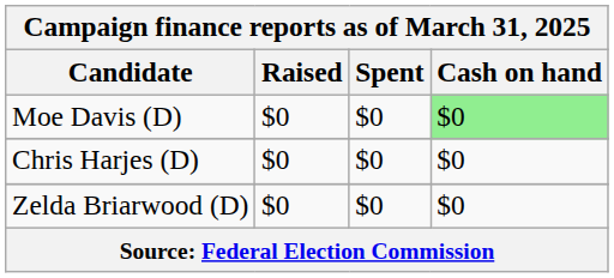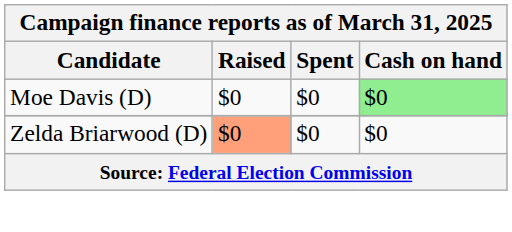 <table class="wikitable sortable">
 <tr>
 <th colspan=4>Campaign finance reports as of March 31, 2025</th>
 </tr>
 <tr style="text-align:center;">
 <th>Candidate</th>
 <th>Raised</th>
 <th>Spent</th>
 <th>Cash on hand</th>
 </tr>
 <tr>
 <td>Moe Davis (D)</td>
 <td>$0</td>
 <td>$0</td>
 <td style="background: lightgreen;">$0</td>
 </tr>
 <tr>
 </tr>
 <tr>
-<td>Chris Harjes (D)</td>
-<td>$0</td>
-<td>$0</td>
-<td>$0</td>
-</tr>
-<tr>
 </tr>
 <tr>
 <td>Zelda Briarwood (D)</td>
-<td>$0</td>
+<td style="background: lightsalmon;">$0</td>
 <td>$0</td>
 <td>$0</td>
 </tr>
 <tr>
 <th colspan="4"><small>Source: <a href='#'>Federal Election Commission</a></small></th>
 </tr>
 </table>
